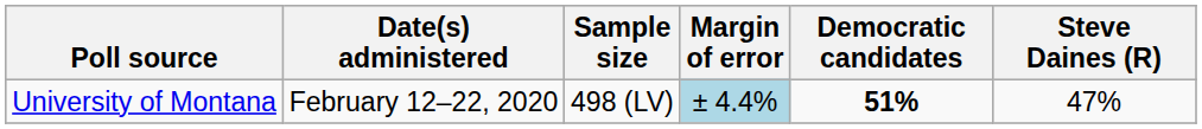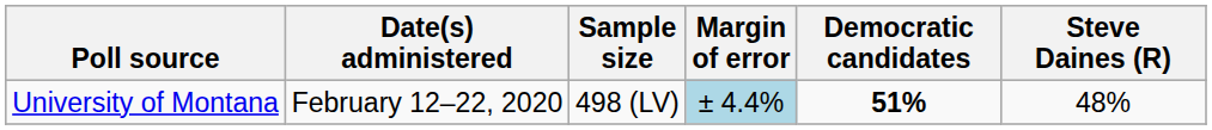 <table class="wikitable" style="font-size:90%;text-align:center;">
 <tr valign=bottom>
 <th>Poll source</th>
 <th>Date(s)<br>administered</th>
 <th>Sample<br>size</th>
 <th>Margin<br>of error</th>
 <th style="width:100px;">Democratic<br>candidates</th>
 <th style="width:100px;">Steve<br>Daines (R)</th>
 </tr>
 <tr>
 <td style="text-align:left;"><a href='#'>University of Montana</a></td>
 <td>February 12–22, 2020</td>
 <td>498 (LV)</td>
 <td style="background: lightblue;">± 4.4%</td>
 <td><strong>51%</strong></td>
-<td>47%</td>
+<td>48%</td>
 </tr>
 </table>
